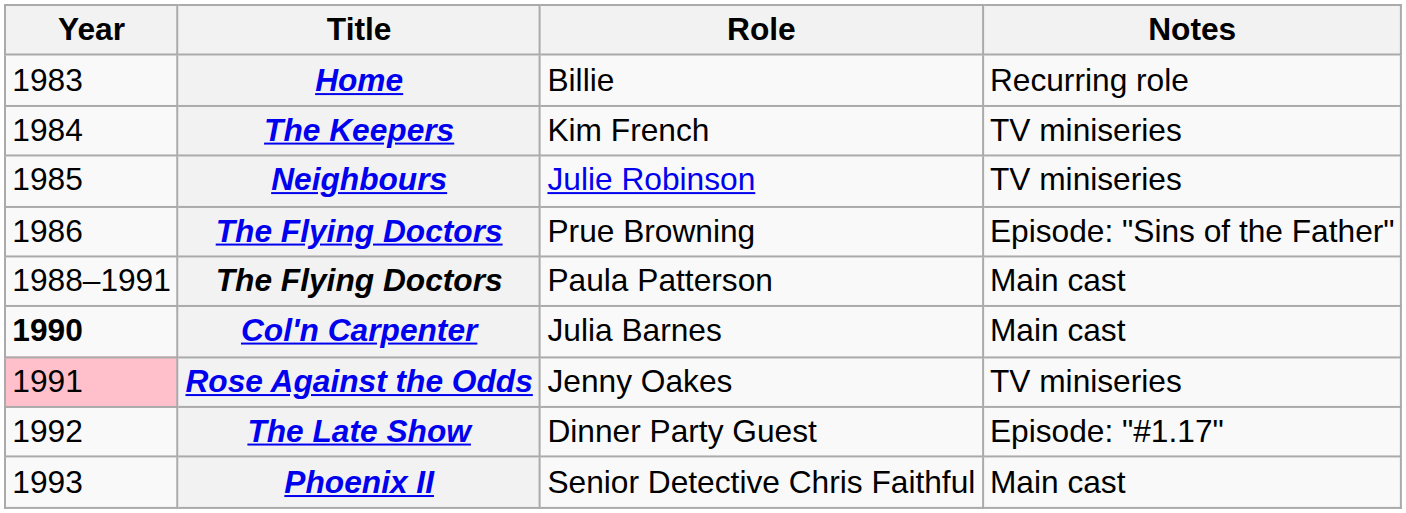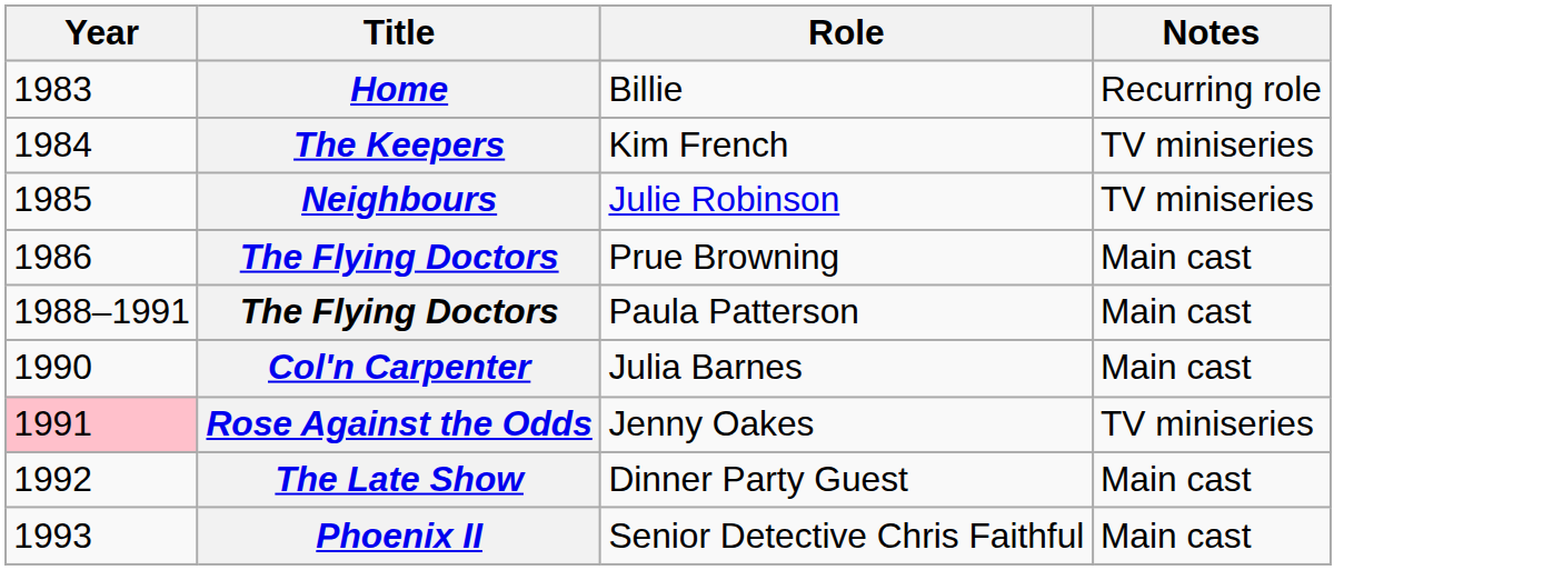 <table class="wikitable plainrowheaders sortable">
 <tr>
 <th scope="col">Year</th>
 <th scope="col">Title</th>
 <th scope="col">Role</th>
 <th class="unsortable">Notes</th>
 </tr>
 <tr>
 <td>1983</td>
 <th scope="row"><em><a href='#'>Home</a></em></th>
 <td>Billie</td>
 <td>Recurring role</td>
 </tr>
 <tr>
 <td>1984</td>
 <th scope="row"><em><a href='#'>The Keepers</a></em></th>
 <td>Kim French</td>
 <td>TV miniseries</td>
 </tr>
 <tr>
 <td>1985</td>
 <th scope="row"><em><a href='#'>Neighbours</a></em></th>
 <td><a href='#'>Julie Robinson</a></td>
 <td>TV miniseries</td>
 </tr>
 <tr>
 <td>1986</td>
 <th scope="row"><em><a href='#'>The Flying Doctors</a></em></th>
 <td>Prue Browning</td>
-<td>Episode: "Sins of the Father"</td>
+<td>Main cast</td>
 </tr>
 <tr>
 <td>1988–1991</td>
 <th scope="row"><em>The Flying Doctors</em></th>
 <td>Paula Patterson</td>
 <td>Main cast</td>
 </tr>
 <tr>
-<td><strong>1990</strong></td>
+<td>1990</td>
 <th scope="row"><em><a href='#'>Col'n Carpenter</a></em></th>
 <td>Julia Barnes</td>
 <td>Main cast</td>
 </tr>
 <tr>
 <td style="background: pink;">1991</td>
 <th scope="row"><em><a href='#'>Rose Against the Odds</a></em></th>
 <td>Jenny Oakes</td>
 <td>TV miniseries</td>
 </tr>
 <tr>
 <td>1992</td>
 <th scope="row"><em><a href='#'>The Late Show</a></em></th>
 <td>Dinner Party Guest</td>
-<td>Episode: "#1.17"</td>
+<td>Main cast</td>
 </tr>
 <tr>
 <td>1993</td>
 <th scope="row"><em><a href='#'>Phoenix II</a></em></th>
 <td>Senior Detective Chris Faithful</td>
 <td>Main cast</td>
 </tr>
 </table>
